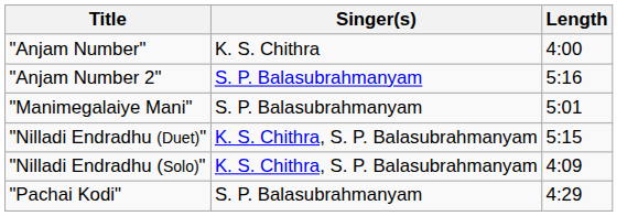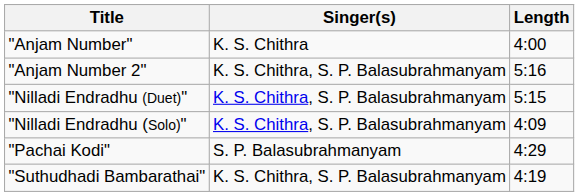 <table class="wikitable">
 <tr>
 <th>Title</th>
 <th>Singer(s)</th>
 <th>Length</th>
 </tr>
 <tr>
 <td>"Anjam Number"</td>
 <td>K. S. Chithra</td>
 <td>4:00</td>
 </tr>
 <tr>
 <td>"Anjam Number 2"</td>
-<td><a href='#'>S. P. Balasubrahmanyam</a></td>
+<td>K. S. Chithra, S. P. Balasubrahmanyam</td>
 <td>5:16</td>
-</tr>
-<tr>
-<td>"Manimegalaiye Mani"</td>
-<td>S. P. Balasubrahmanyam</td>
-<td>5:01</td>
 </tr>
 <tr>
 <td>"Nilladi Endradhu <small>(Duet)</small>"</td>
 <td><a href='#'>K. S. Chithra</a>, S. P. Balasubrahmanyam</td>
 <td>5:15</td>
 </tr>
 <tr>
 <td>"Nilladi Endradhu (<small>Solo)</small>"</td>
 <td><a href='#'>K. S. Chithra</a>, S. P. Balasubrahmanyam</td>
 <td>4:09</td>
 </tr>
 <tr>
 <td>"Pachai Kodi"</td>
 <td>S. P. Balasubrahmanyam</td>
 <td>4:29</td>
 </tr>
+<tr>
+<td>"Suthudhadi Bambarathai"</td>
+<td>K. S. Chithra, S. P. Balasubrahmanyam</td>
+<td>4:19</td>
+</tr>
 </table>
